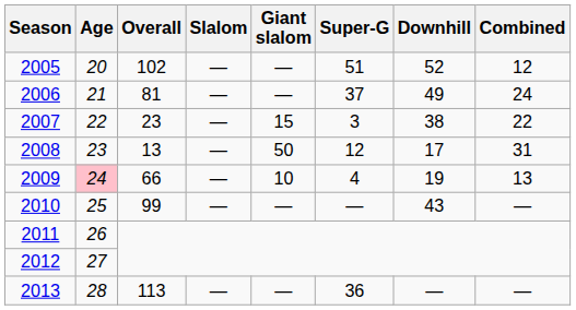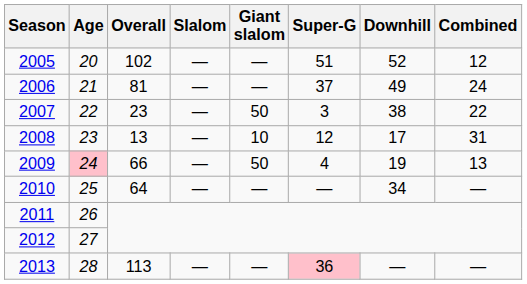 <table class="wikitable" style="text-align:center; font-size:100%;">
 <tr>
 <th>Season</th>
 <th>Age</th>
 <th>Overall</th>
 <th>Slalom</th>
 <th>Giant<br>slalom</th>
 <th>Super-G</th>
 <th>Downhill</th>
 <th>Combined</th>
 </tr>
 <tr>
 <td><a href='#'>2005</a></td>
 <td><em>20</em></td>
 <td>102</td>
 <td>—</td>
 <td>—</td>
 <td>51</td>
 <td>52</td>
 <td>12</td>
 </tr>
 <tr>
 <td><a href='#'>2006</a></td>
 <td><em>21</em></td>
 <td>81</td>
 <td>—</td>
 <td>—</td>
 <td>37</td>
 <td>49</td>
 <td>24</td>
 </tr>
 <tr>
 <td><a href='#'>2007</a></td>
 <td><em>22</em></td>
 <td>23</td>
 <td>—</td>
-<td>15</td>
+<td>50</td>
 <td>3</td>
 <td>38</td>
 <td>22</td>
 </tr>
 <tr>
 <td><a href='#'>2008</a></td>
 <td><em>23</em></td>
 <td>13</td>
 <td>—</td>
-<td>50</td>
+<td>10</td>
 <td>12</td>
 <td>17</td>
 <td>31</td>
 </tr>
 <tr>
 <td><a href='#'>2009</a></td>
 <td style="background: pink;"><em>24</em></td>
 <td>66</td>
 <td>—</td>
-<td>10</td>
+<td>50</td>
 <td>4</td>
 <td>19</td>
 <td>13</td>
 </tr>
 <tr>
 <td><a href='#'>2010</a></td>
 <td><em>25</em></td>
-<td>99</td>
+<td>64</td>
 <td>—</td>
 <td>—</td>
 <td>—</td>
-<td>43</td>
+<td>34</td>
 <td>—</td>
 </tr>
 <tr>
 <td><a href='#'>2011</a></td>
 <td><em>26</em></td>
 <td rowspan=2 colspan=6></td>
 </tr>
 <tr>
 <td><a href='#'>2012</a></td>
 <td><em>27</em></td>
 </tr>
 <tr>
 <td><a href='#'>2013</a></td>
 <td><em>28</em></td>
 <td>113</td>
 <td>—</td>
 <td>—</td>
-<td>36</td>
+<td style="background: pink;">36</td>
 <td>—</td>
 <td>—</td>
 </tr>
 </table>
